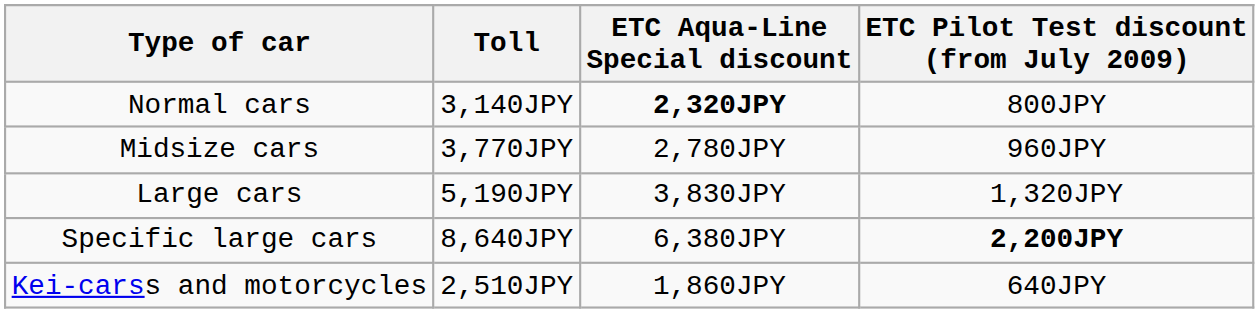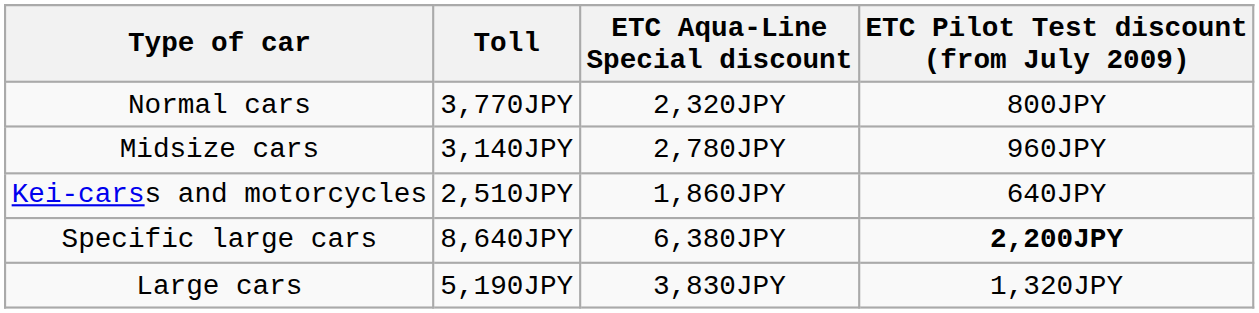 <table class="wikitable" style="text-align:center">
 <tr>
 </tr>
 <tr>
 <th>Type of car</th>
 <th>Toll</th>
 <th>ETC Aqua-Line <br>Special discount</th>
 <th>ETC Pilot Test discount<br> (from July 2009)</th>
 </tr>
 <tr>
 <td>Normal cars</td>
-<td>3,140JPY</td>
-<td><strong>2,320JPY</strong></td>
+<td>3,770JPY</td>
+<td>2,320JPY</td>
 <td>800JPY</td>
 </tr>
 <tr>
 <td>Midsize cars</td>
-<td>3,770JPY</td>
+<td>3,140JPY</td>
 <td>2,780JPY</td>
 <td>960JPY</td>
 </tr>
 <tr>
-<td>Large cars</td>
-<td>5,190JPY</td>
-<td>3,830JPY</td>
-<td>1,320JPY</td>
+<td><a href='#'>Kei-cars</a>s and motorcycles</td>
+<td>2,510JPY</td>
+<td>1,860JPY</td>
+<td>640JPY</td>
 </tr>
 <tr>
 <td>Specific large cars</td>
 <td>8,640JPY</td>
 <td>6,380JPY</td>
 <td><strong>2,200JPY</strong></td>
 </tr>
 <tr>
-<td><a href='#'>Kei-cars</a>s and motorcycles</td>
-<td>2,510JPY</td>
-<td>1,860JPY</td>
-<td>640JPY</td>
+<td>Large cars</td>
+<td>5,190JPY</td>
+<td>3,830JPY</td>
+<td>1,320JPY</td>
 </tr>
 </table>
